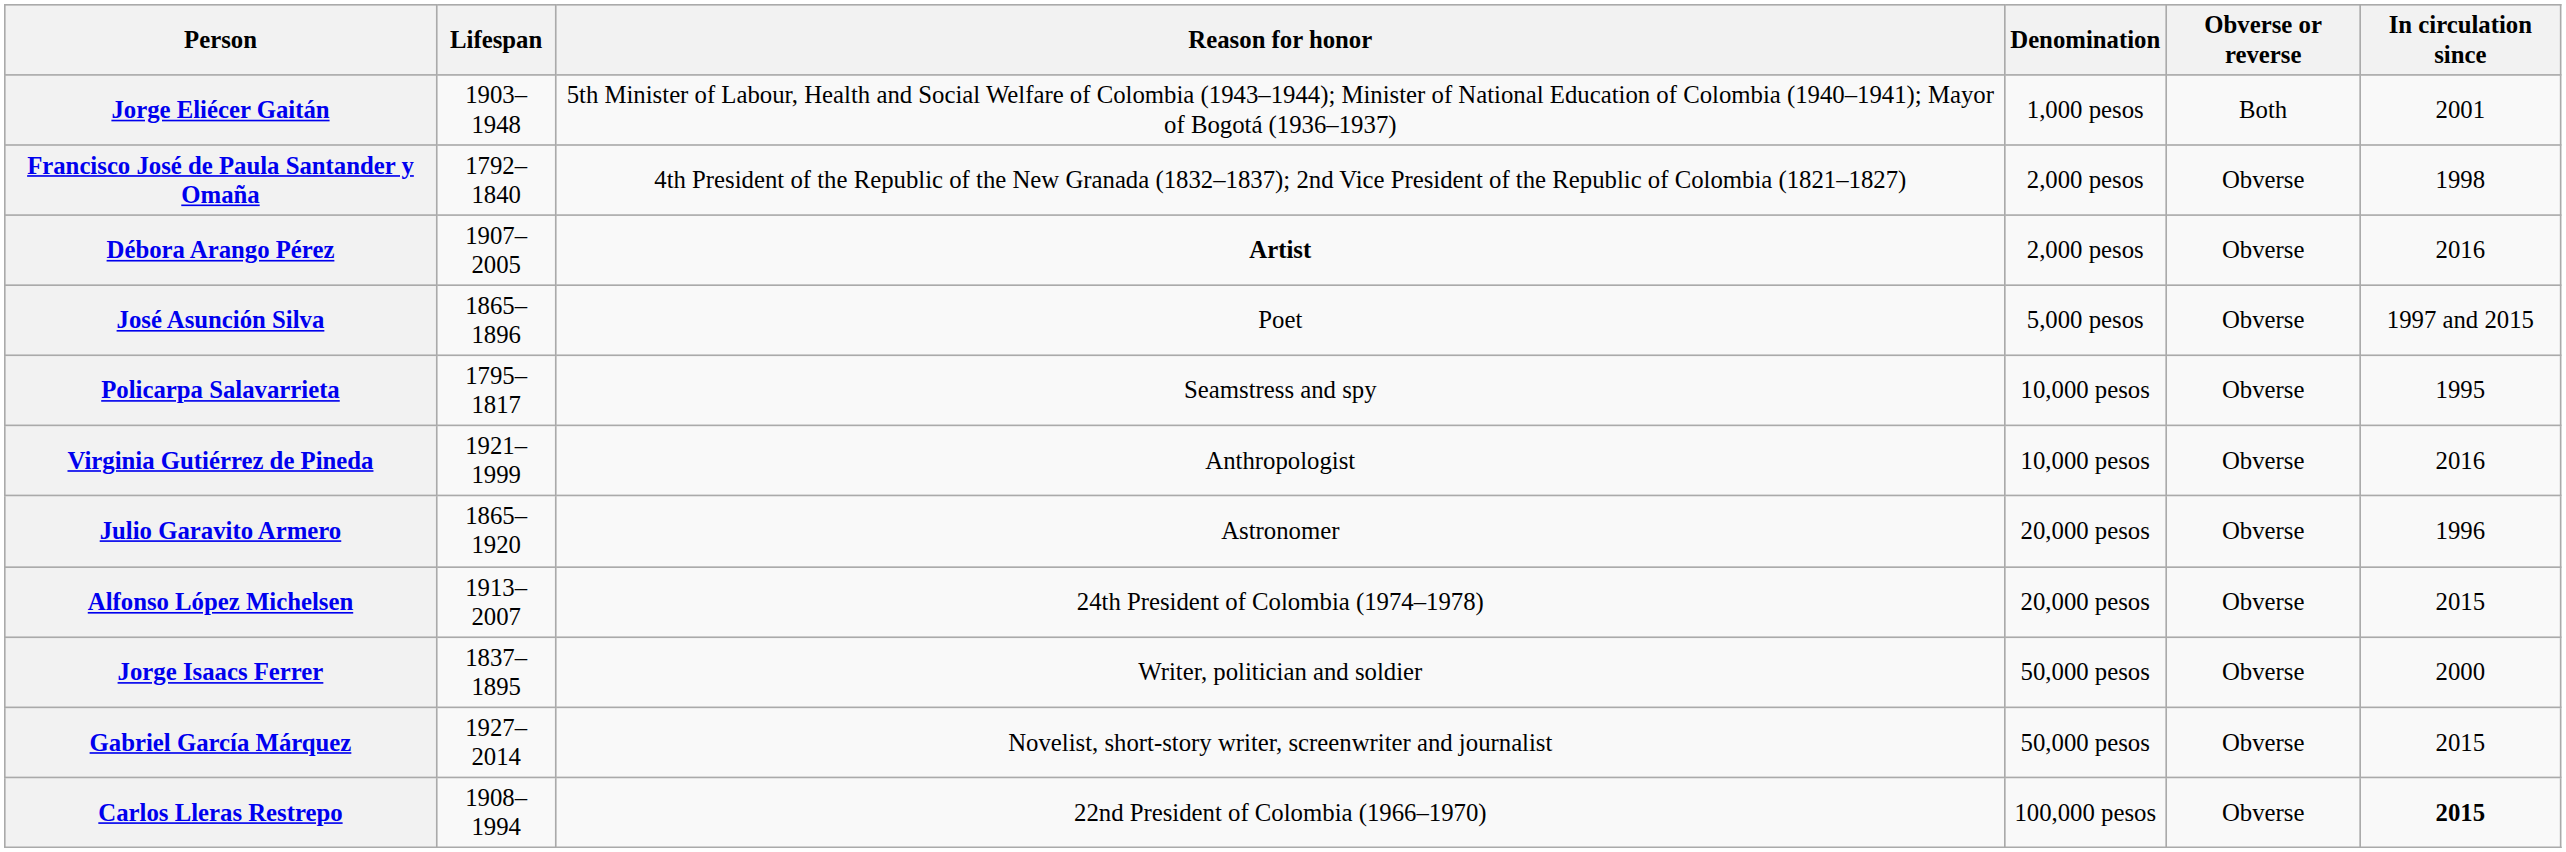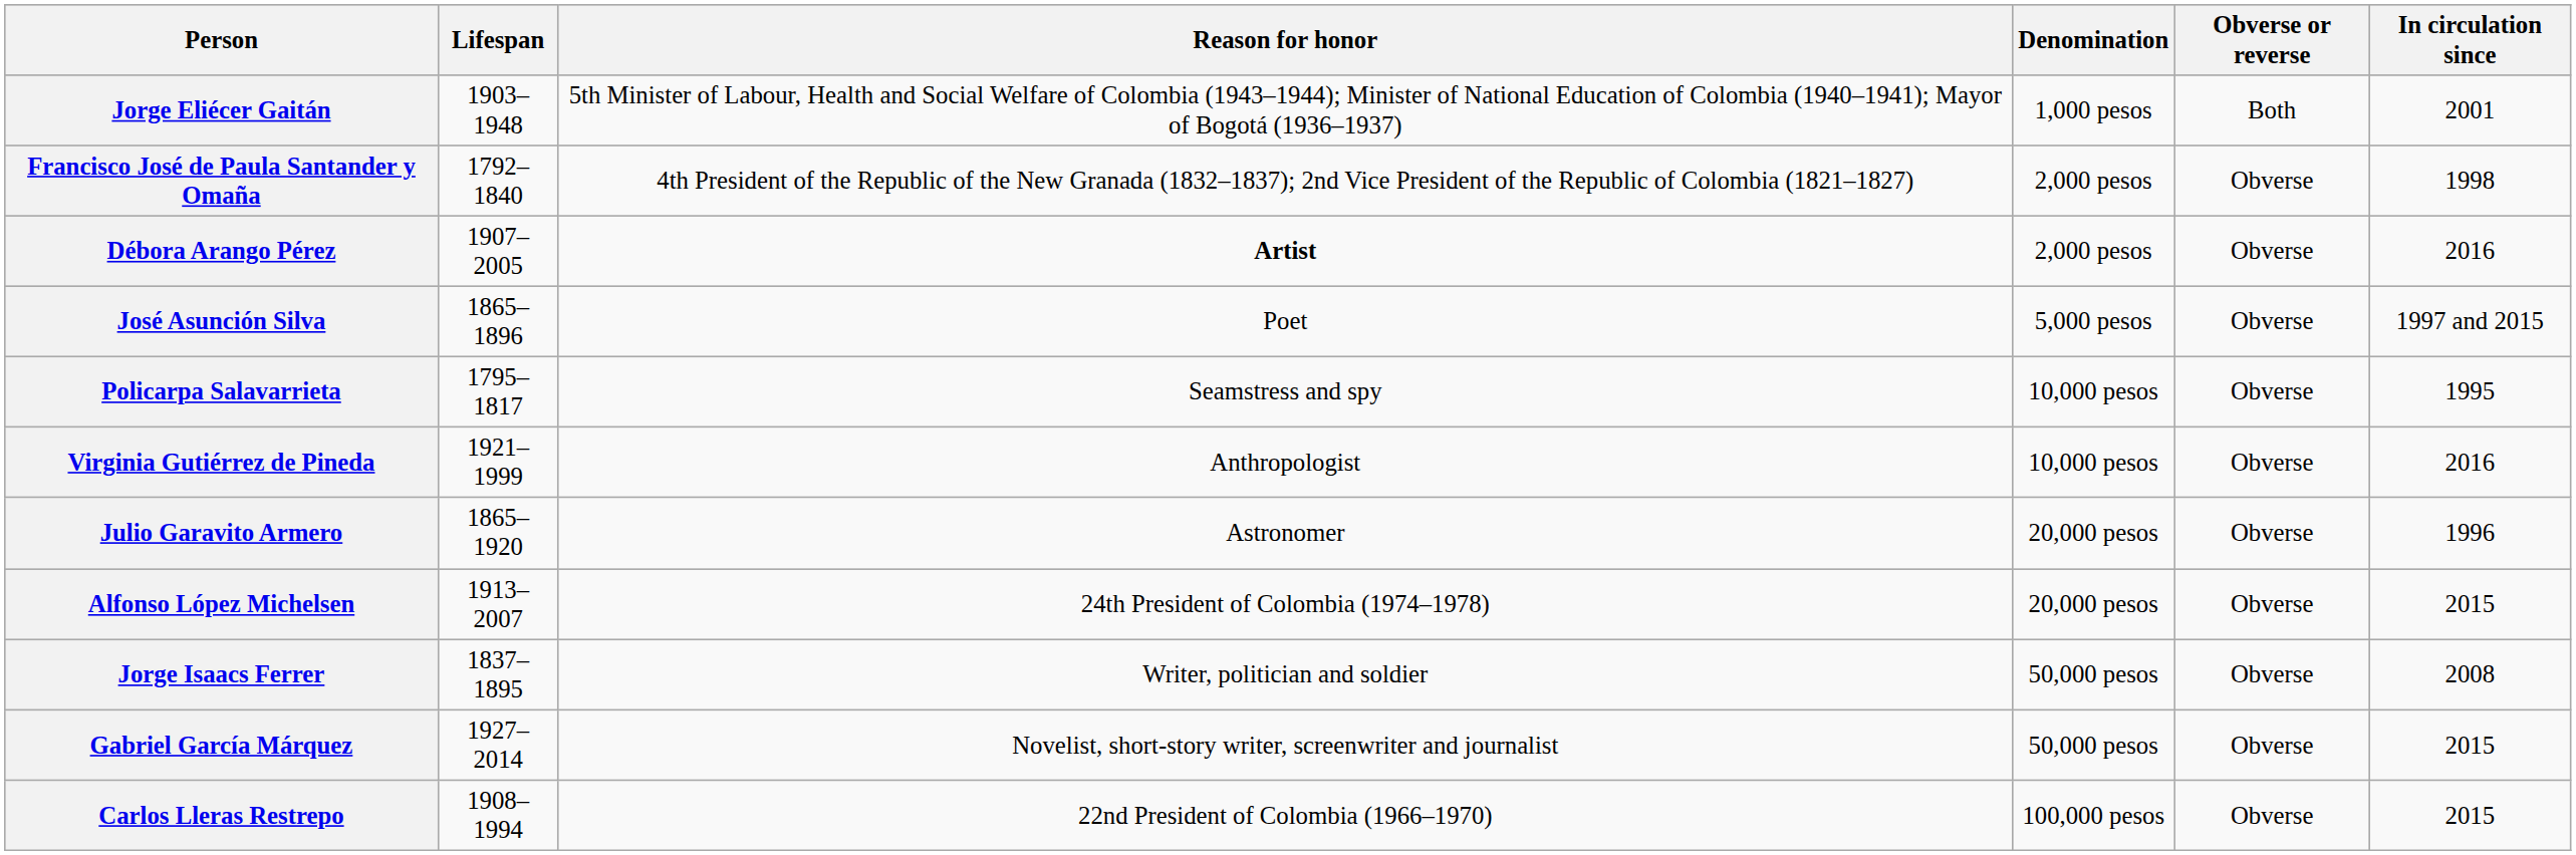 <table class="wikitable" style="font-size: 95%; text-align:center;">
 <tr>
 <th>Person</th>
 <th>Lifespan</th>
 <th>Reason for honor</th>
 <th>Denomination</th>
 <th>Obverse or reverse</th>
 <th>In circulation since</th>
 </tr>
 <tr>
 <th><a href='#'>Jorge Eliécer Gaitán</a></th>
 <td>1903–1948</td>
 <td>5th Minister of Labour, Health and Social Welfare of Colombia (1943–1944); Minister of National Education of Colombia (1940–1941); Mayor of Bogotá (1936–1937)</td>
 <td>1,000 pesos</td>
 <td>Both</td>
 <td>2001</td>
 </tr>
 <tr>
 <th><a href='#'>Francisco José de Paula Santander y Omaña</a></th>
 <td>1792–1840</td>
 <td>4th President of the Republic of the New Granada (1832–1837); 2nd Vice President of the Republic of Colombia (1821–1827)</td>
 <td>2,000 pesos</td>
 <td>Obverse</td>
 <td>1998</td>
 </tr>
 <tr>
 <th><a href='#'>Débora Arango Pérez</a></th>
 <td>1907–2005</td>
 <td><strong>Artist</strong></td>
 <td>2,000 pesos</td>
 <td>Obverse</td>
 <td>2016</td>
 </tr>
 <tr>
 <th><a href='#'>José Asunción Silva</a></th>
 <td>1865–1896</td>
 <td>Poet</td>
 <td>5,000 pesos</td>
 <td>Obverse</td>
 <td>1997 and 2015</td>
 </tr>
 <tr>
 <th><a href='#'>Policarpa Salavarrieta</a></th>
 <td>1795–1817</td>
 <td>Seamstress and spy</td>
 <td>10,000 pesos</td>
 <td>Obverse</td>
 <td>1995</td>
 </tr>
 <tr>
 <th><a href='#'>Virginia Gutiérrez de Pineda</a></th>
 <td>1921–1999</td>
 <td>Anthropologist</td>
 <td>10,000 pesos</td>
 <td>Obverse</td>
 <td>2016</td>
 </tr>
 <tr>
 <th><a href='#'>Julio Garavito Armero</a></th>
 <td>1865–1920</td>
 <td>Astronomer</td>
 <td>20,000 pesos</td>
 <td>Obverse</td>
 <td>1996</td>
 </tr>
 <tr>
 <th><a href='#'>Alfonso López Michelsen</a></th>
 <td>1913–2007</td>
 <td>24th President of Colombia (1974–1978)</td>
 <td>20,000 pesos</td>
 <td>Obverse</td>
 <td>2015</td>
 </tr>
 <tr>
 <th><a href='#'>Jorge Isaacs Ferrer</a></th>
 <td>1837–1895</td>
 <td>Writer, politician and soldier</td>
 <td>50,000 pesos</td>
 <td>Obverse</td>
-<td>2000</td>
+<td>2008</td>
 </tr>
 <tr>
 <th><a href='#'>Gabriel García Márquez</a></th>
 <td>1927–2014</td>
 <td>Novelist, short-story writer, screenwriter and journalist</td>
 <td>50,000 pesos</td>
 <td>Obverse</td>
 <td>2015</td>
 </tr>
 <tr>
 <th><a href='#'>Carlos Lleras Restrepo</a></th>
 <td>1908–1994</td>
 <td>22nd President of Colombia (1966–1970)</td>
 <td>100,000 pesos</td>
 <td>Obverse</td>
-<td><strong>2015</strong></td>
+<td>2015</td>
 </tr>
 <tr>
 </tr>
 </table>
